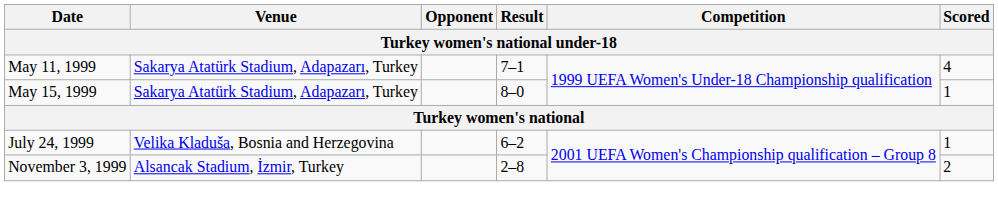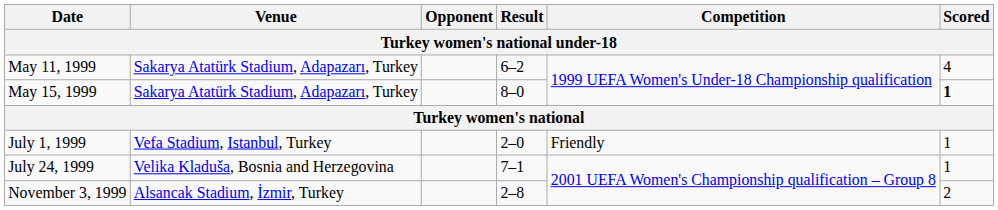 <table class=wikitable>
 <tr>
 </tr>
 <tr>
 <th>Date</th>
 <th>Venue</th>
 <th>Opponent</th>
 <th>Result</th>
 <th>Competition</th>
 <th>Scored</th>
 </tr>
 <tr>
 <th colspan=6>Turkey women's national under-18</th>
 </tr>
 <tr>
 <td>May 11, 1999</td>
 <td><a href='#'>Sakarya Atatürk Stadium</a>, <a href='#'>Adapazarı</a>, Turkey</td>
 <td></td>
-<td>7–1</td>
+<td>6–2</td>
 <td rowspan=2><a href='#'>1999 UEFA Women's Under-18 Championship qualification</a></td>
 <td>4</td>
 </tr>
 <tr>
 <td>May 15, 1999</td>
 <td><a href='#'>Sakarya Atatürk Stadium</a>, <a href='#'>Adapazarı</a>, Turkey</td>
 <td></td>
 <td>8–0</td>
-<td>1</td>
+<td><strong>1</strong></td>
 </tr>
 <tr>
 <th colspan=6>Turkey women's national</th>
 </tr>
 <tr>
+<td>July 1, 1999</td>
+<td><a href='#'>Vefa Stadium</a>, <a href='#'>Istanbul</a>, Turkey</td>
+<td></td>
+<td>2–0</td>
+<td>Friendly</td>
+<td>1</td>
+</tr>
+<tr>
 <td>July 24, 1999</td>
 <td><a href='#'>Velika Kladuša</a>, Bosnia and Herzegovina</td>
 <td></td>
-<td>6–2</td>
+<td>7–1</td>
 <td rowspan=2><a href='#'>2001 UEFA Women's Championship qualification – Group 8</a></td>
 <td>1</td>
 </tr>
 <tr>
 <td>November 3, 1999</td>
 <td><a href='#'>Alsancak Stadium</a>, <a href='#'>İzmir</a>, Turkey</td>
 <td></td>
 <td>2–8</td>
 <td>2</td>
 </tr>
 </table>
